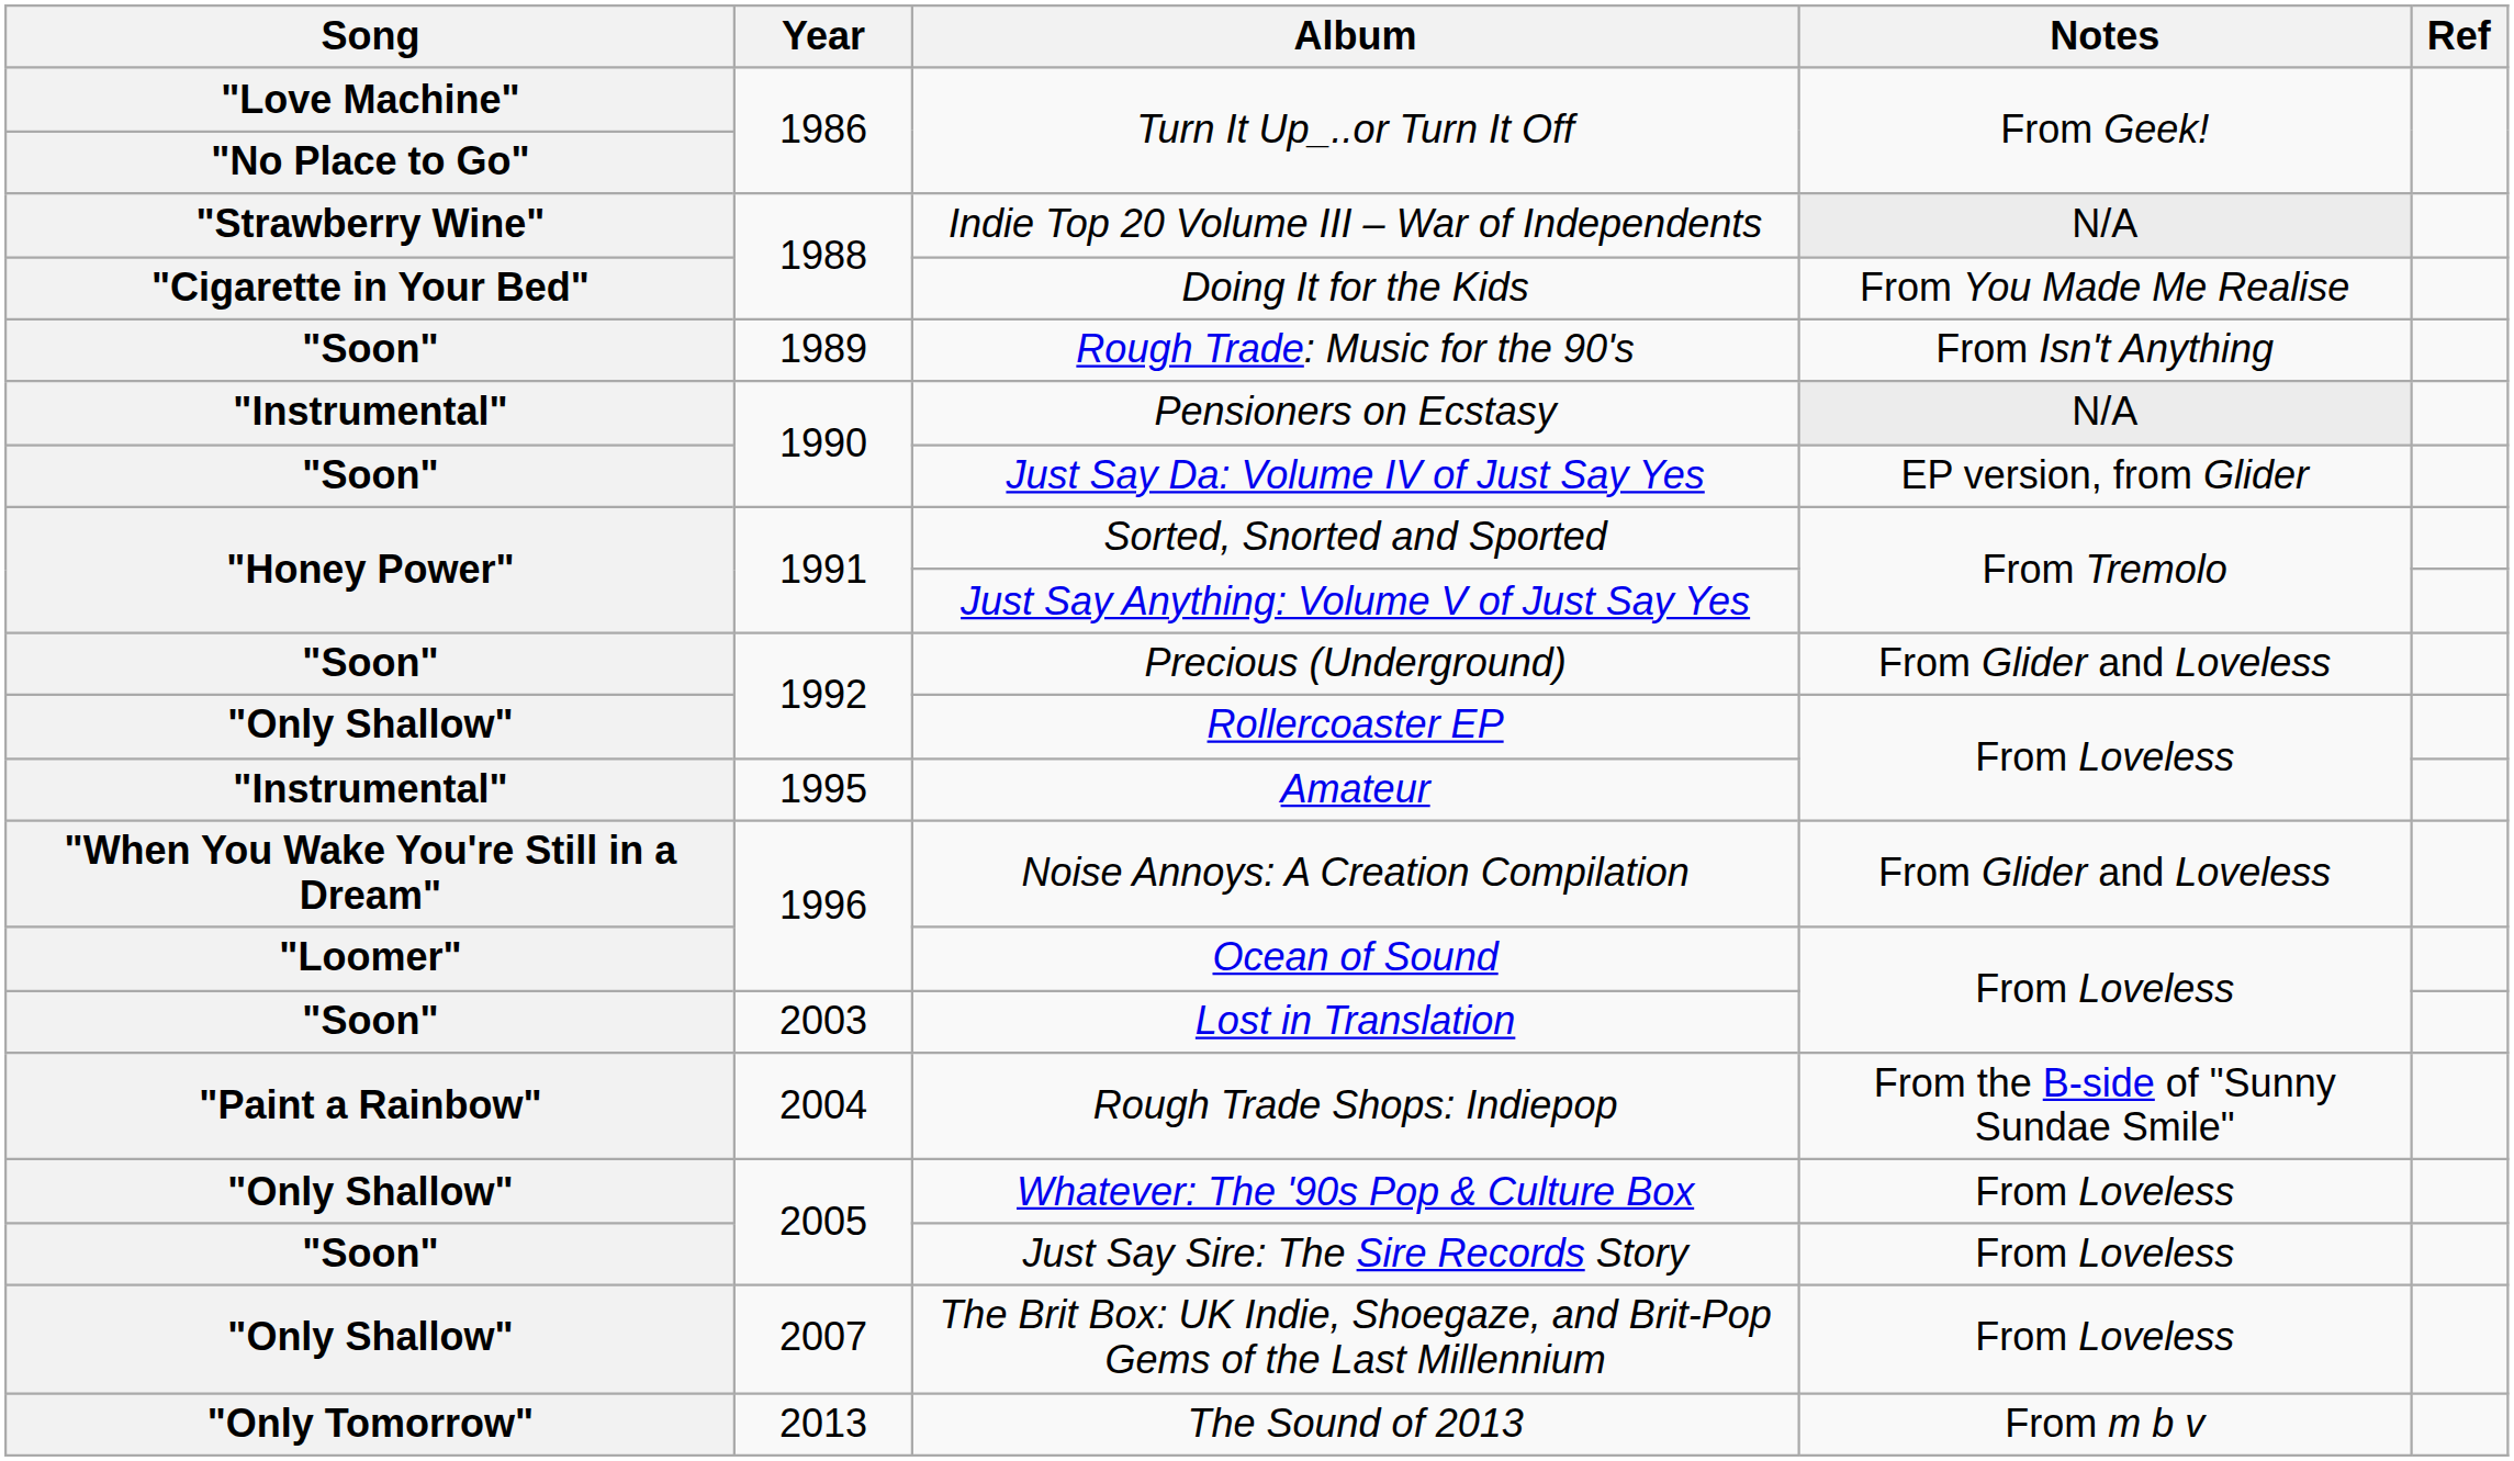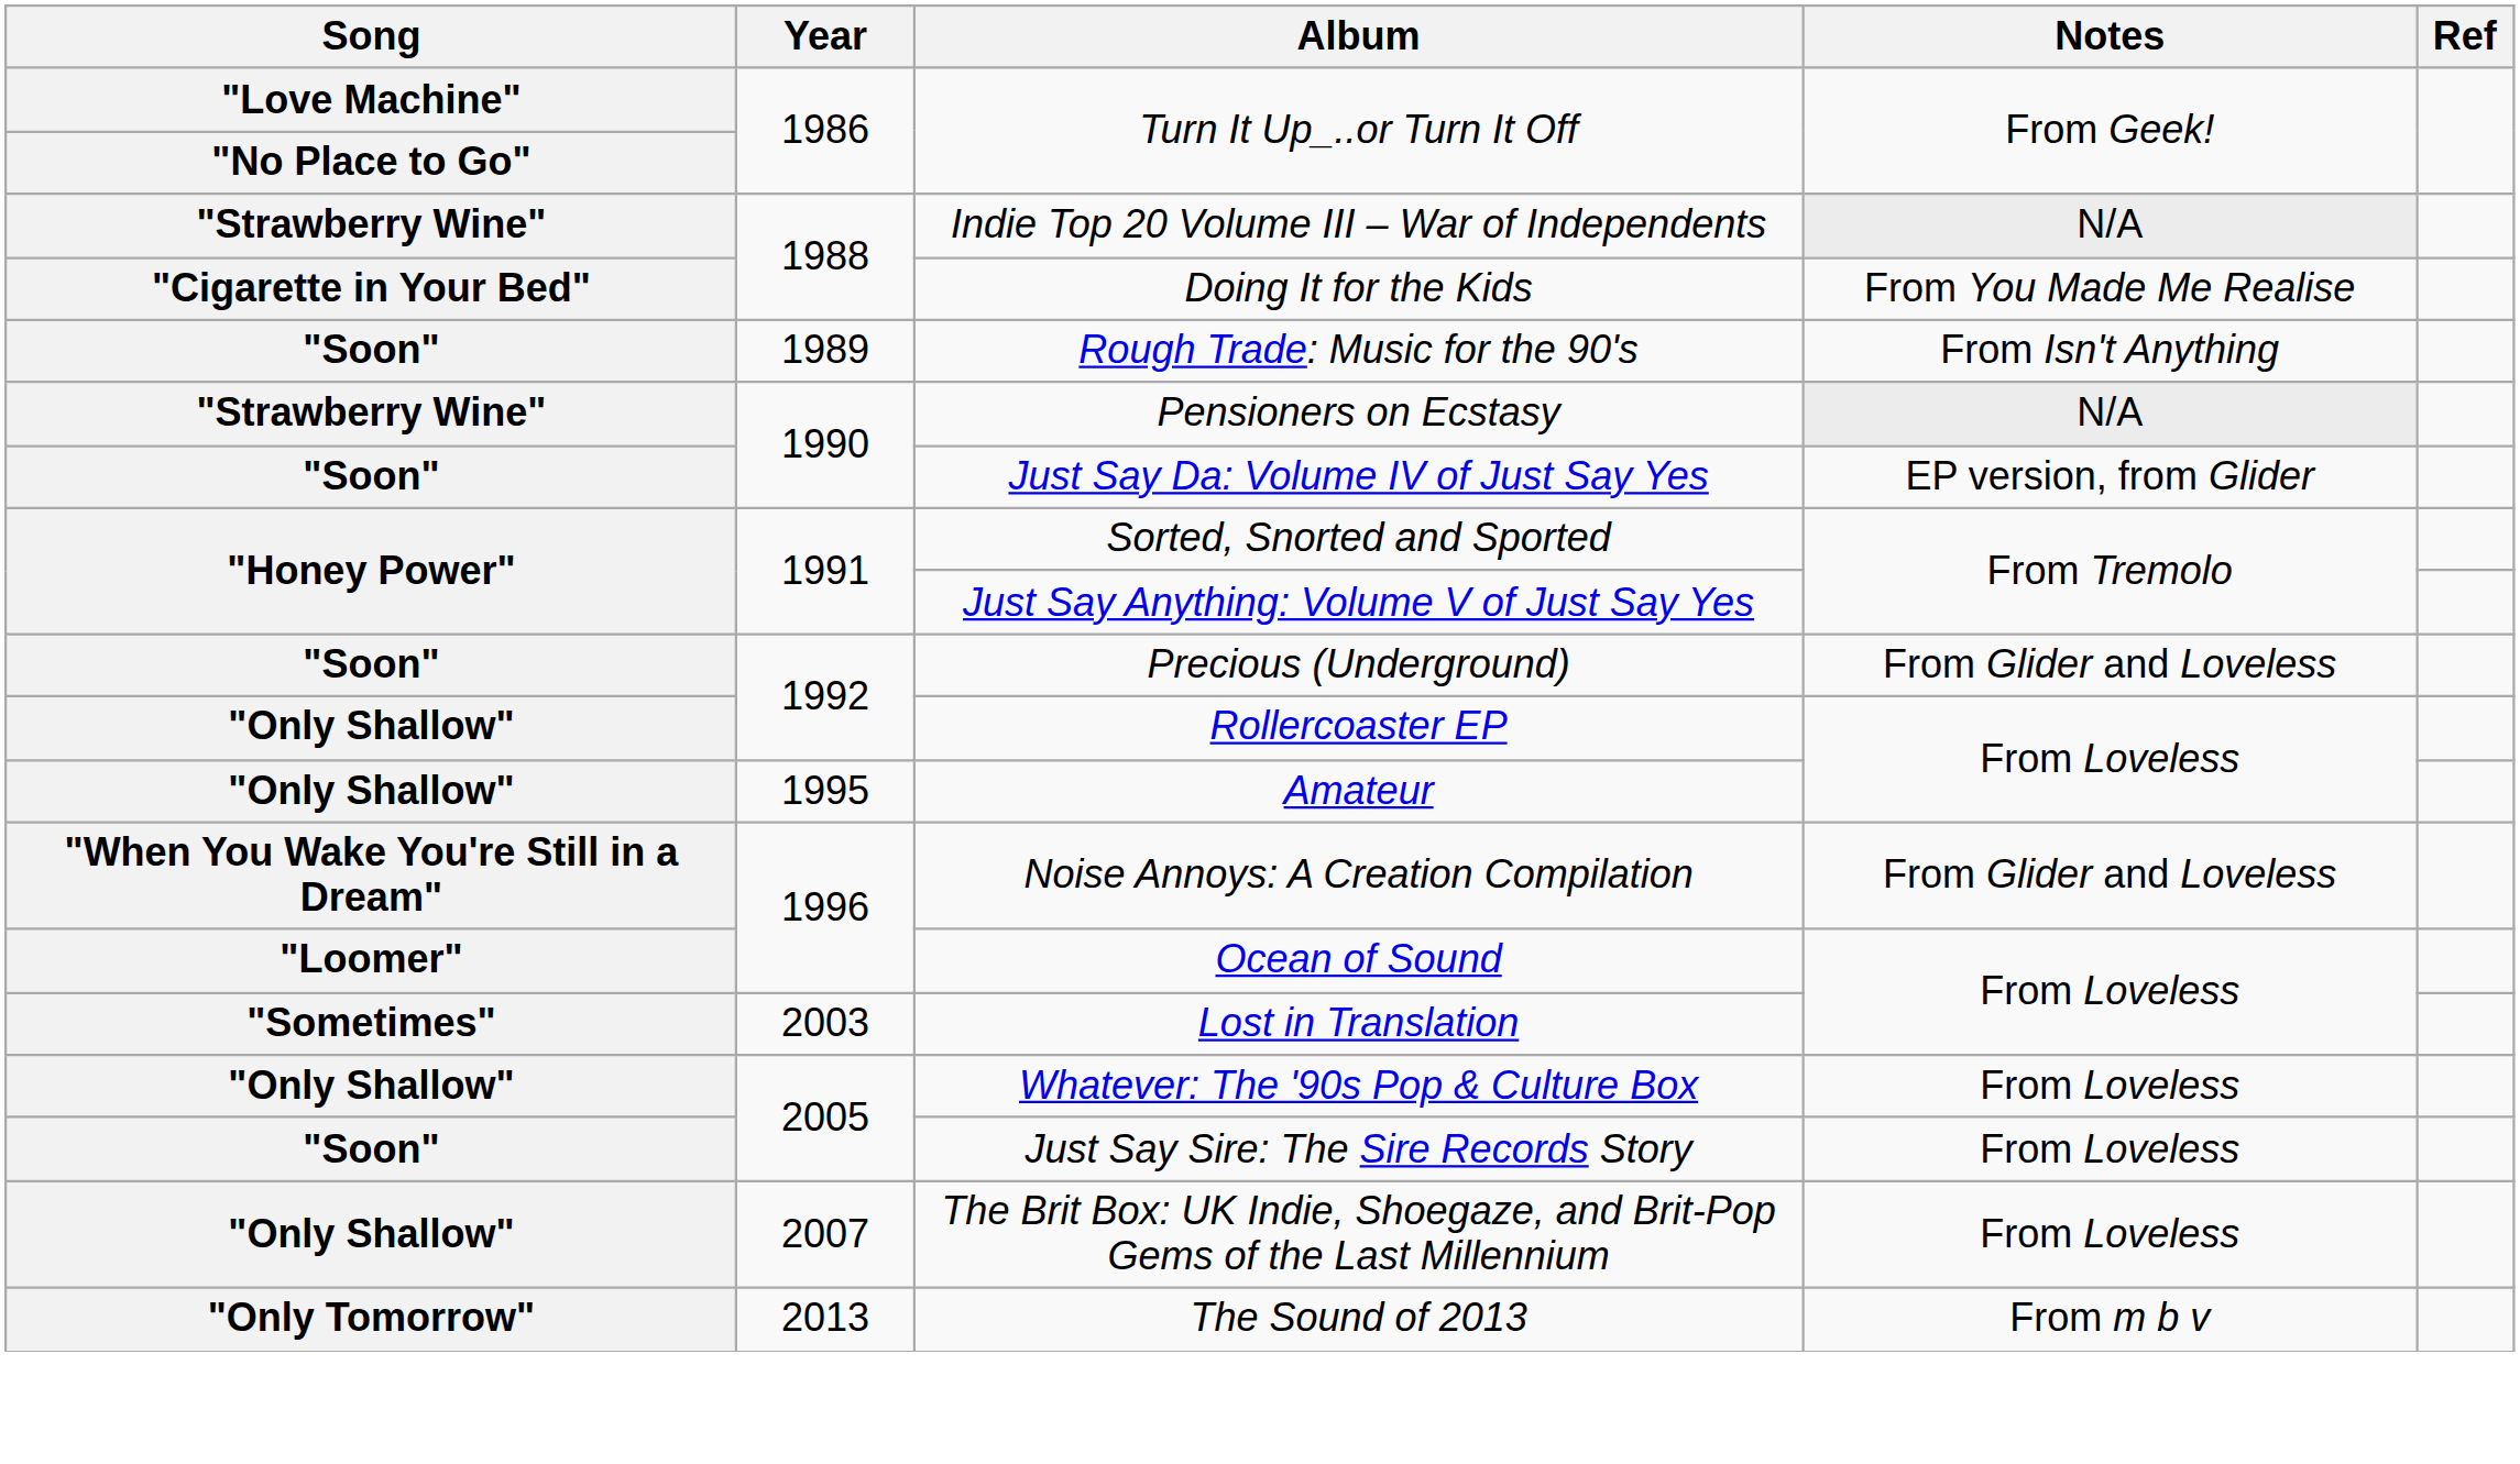 <table class="wikitable plainrowheaders" style="text-align:center">
 <tr>
 <th scope="col" style="width:18em">Song</th>
 <th scope="col" style="width:4em">Year</th>
 <th scope="col" style="width:22em">Album</th>
 <th scope="col" style="width:15em">Notes</th>
 <th scope="col" style="width:2em">Ref</th>
 </tr>
 <tr>
 <th scope="row">"Love Machine"</th>
 <td rowspan="2">1986</td>
 <td rowspan="2"><em>Turn It Up_..or Turn It Off</em></td>
 <td rowspan="2">From <em>Geek!</em></td>
 <td rowspan="2"></td>
 </tr>
 <tr>
 <th scope="row">"No Place to Go"</th>
 </tr>
 <tr>
 <th scope="row">"Strawberry Wine"</th>
 <td rowspan="2">1988</td>
 <td><em>Indie Top 20 Volume III – War of Independents</em></td>
 <td style="background:#ececec"><span>N/A</span></td>
 <td></td>
 </tr>
 <tr>
 <th scope="row">"Cigarette in Your Bed"</th>
 <td><em>Doing It for the Kids</em></td>
 <td>From <em>You Made Me Realise</em></td>
 <td></td>
 </tr>
 <tr>
 <th scope="row">"Soon"</th>
 <td>1989</td>
 <td><em><a href='#'>Rough Trade</a>: Music for the 90's</em></td>
 <td>From <em>Isn't Anything</em></td>
 <td></td>
 </tr>
 <tr>
-<th scope="row">"Instrumental"</th>
+<th scope="row">"Strawberry Wine"</th>
 <td rowspan="2">1990</td>
 <td><em>Pensioners on Ecstasy</em></td>
 <td style="background:#ececec"><span>N/A</span></td>
 <td></td>
 </tr>
 <tr>
 <th scope="row">"Soon"</th>
 <td><em><a href='#'>Just Say Da: Volume IV of Just Say Yes</a></em></td>
 <td>EP version, from <em>Glider</em></td>
 <td></td>
 </tr>
 <tr>
 <th scope="row" rowspan="2">"Honey Power"</th>
 <td rowspan="2">1991</td>
 <td><em>Sorted, Snorted and Sported</em></td>
 <td rowspan="2">From <em>Tremolo</em></td>
 <td></td>
 </tr>
 <tr>
 <td><em><a href='#'>Just Say Anything: Volume V of Just Say Yes</a></em></td>
 <td></td>
 </tr>
 <tr>
 <th scope="row">"Soon"</th>
 <td rowspan="2">1992</td>
 <td><em>Precious (Underground)</em></td>
 <td>From <em>Glider</em> and <em>Loveless</em></td>
 <td></td>
 </tr>
 <tr>
 <th scope="row">"Only Shallow" </th>
 <td><em><a href='#'>Rollercoaster EP</a></em></td>
 <td rowspan="2">From <em>Loveless</em></td>
 <td></td>
 </tr>
 <tr>
-<th scope="row">"Instrumental"</th>
+<th scope="row">"Only Shallow"</th>
 <td>1995</td>
 <td><em><a href='#'>Amateur</a></em></td>
 <td></td>
 </tr>
 <tr>
 <th scope="row">"When You Wake You're Still in a Dream"</th>
 <td rowspan="2">1996</td>
 <td><em>Noise Annoys: A Creation Compilation</em></td>
 <td>From <em>Glider</em> and <em>Loveless</em></td>
 <td></td>
 </tr>
 <tr>
 <th scope="row">"Loomer"</th>
 <td><em><a href='#'>Ocean of Sound</a></em></td>
 <td rowspan="2">From <em>Loveless</em></td>
 <td></td>
 </tr>
 <tr>
-<th scope="row">"Soon"</th>
+<th scope="row">"Sometimes"</th>
 <td>2003</td>
 <td><em><a href='#'>Lost in Translation</a></em></td>
-<td></td>
-</tr>
-<tr>
-<th scope="row">"Paint a Rainbow"</th>
-<td>2004</td>
-<td><em>Rough Trade Shops: Indiepop</em></td>
-<td>From the <a href='#'>B-side</a> of "Sunny Sundae Smile"</td>
 <td></td>
 </tr>
 <tr>
 <th scope="row">"Only Shallow"</th>
 <td rowspan="2">2005</td>
 <td><em><a href='#'>Whatever: The '90s Pop & Culture Box</a></em></td>
 <td>From <em>Loveless</em></td>
 <td></td>
 </tr>
 <tr>
 <th scope="row">"Soon"</th>
 <td><em>Just Say Sire: The <a href='#'>Sire Records</a> Story</em></td>
 <td>From <em>Loveless</em></td>
 <td></td>
 </tr>
 <tr>
 <th scope="row">"Only Shallow"</th>
 <td>2007</td>
 <td><em>The Brit Box: UK Indie, Shoegaze, and Brit-Pop Gems of the Last Millennium</em></td>
 <td>From <em>Loveless</em></td>
 <td></td>
 </tr>
 <tr>
 <th scope="row">"Only Tomorrow"</th>
 <td>2013</td>
 <td><em>The Sound of 2013</em></td>
 <td>From <em>m b v</em></td>
 <td></td>
 </tr>
 </table>
